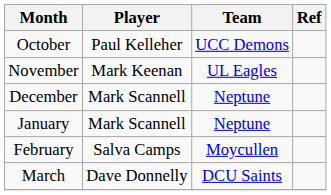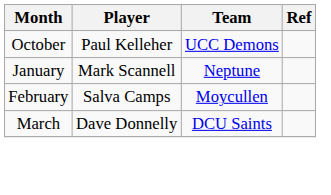 <table class="wikitable" style="text-align:center">
 <tr>
 <th>Month</th>
 <th>Player</th>
 <th>Team</th>
 <th>Ref</th>
 </tr>
 <tr>
 <td>October</td>
 <td>Paul Kelleher</td>
 <td><a href='#'>UCC Demons</a></td>
-<td></td>
-</tr>
-<tr>
-<td>November</td>
-<td>Mark Keenan</td>
-<td><a href='#'>UL Eagles</a></td>
-<td></td>
-</tr>
-<tr>
-<td>December</td>
-<td>Mark Scannell</td>
-<td><a href='#'>Neptune</a></td>
 <td></td>
 </tr>
 <tr>
 <td>January</td>
 <td>Mark Scannell</td>
 <td><a href='#'>Neptune</a></td>
 <td></td>
 </tr>
 <tr>
 <td>February</td>
 <td>Salva Camps</td>
 <td><a href='#'>Moycullen</a></td>
 <td></td>
 </tr>
 <tr>
 <td>March</td>
 <td>Dave Donnelly</td>
 <td><a href='#'>DCU Saints</a></td>
 <td></td>
 </tr>
 <tr>
 </tr>
 </table>
